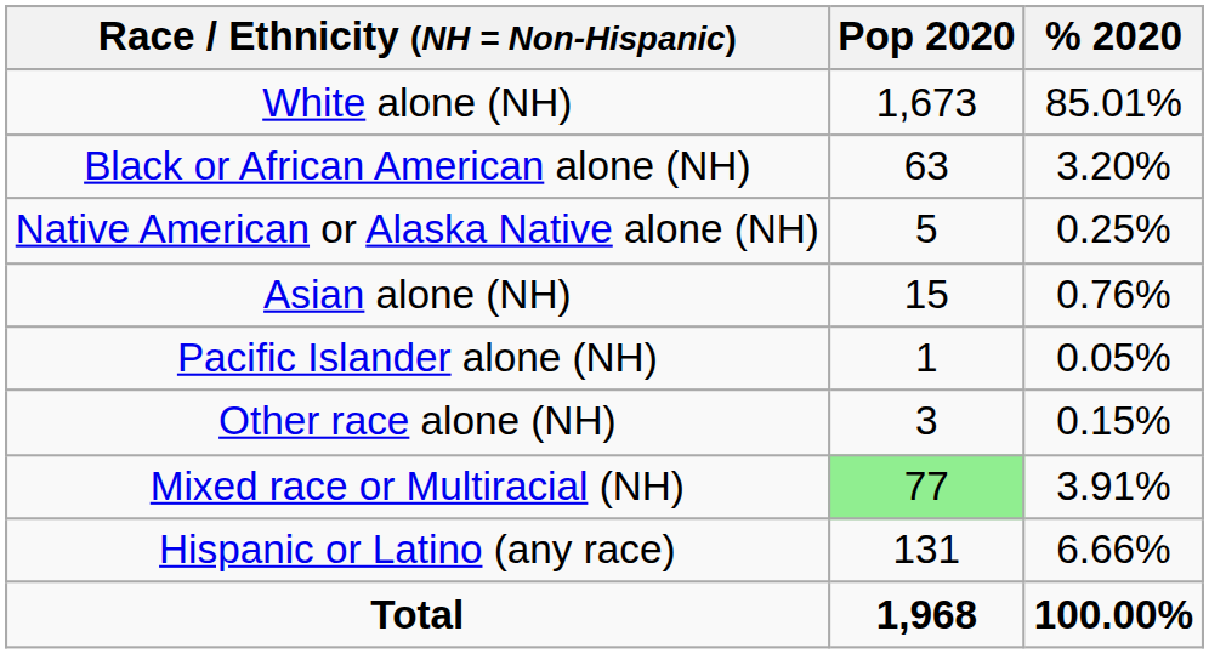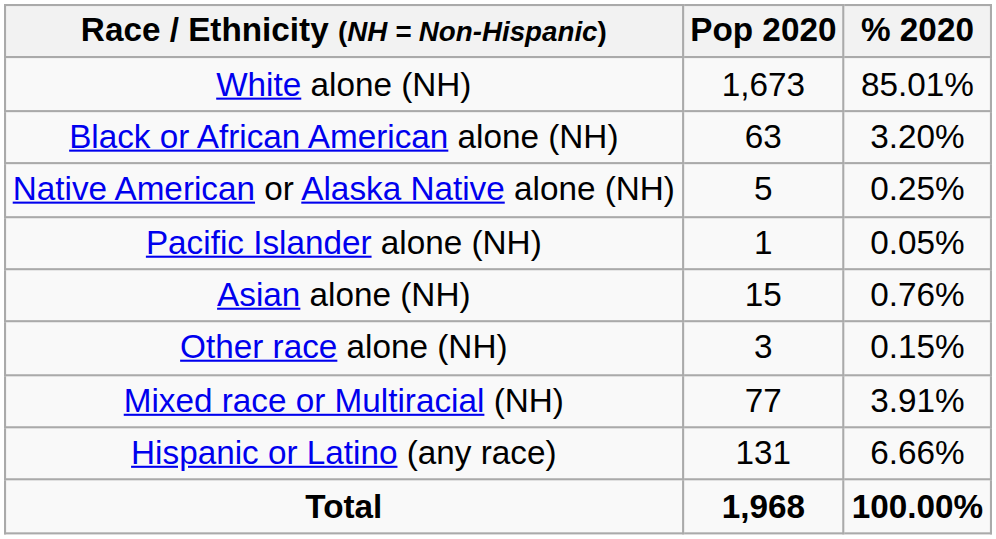 <table class="wikitable" style="text-align:center;">
 <tr>
 <th>Race / Ethnicity <small>(<em>NH = Non-Hispanic</em>)</small></th>
 <th>Pop 2020</th>
 <th>% 2020</th>
 </tr>
 <tr>
 <td><a href='#'>White</a> alone (NH)</td>
 <td>1,673</td>
 <td>85.01%</td>
 </tr>
 <tr>
 <td><a href='#'>Black or African American</a> alone (NH)</td>
 <td>63</td>
 <td>3.20%</td>
 </tr>
 <tr>
 <td><a href='#'>Native American</a> or <a href='#'>Alaska Native</a> alone (NH)</td>
 <td>5</td>
 <td>0.25%</td>
 </tr>
 <tr>
+<td><a href='#'>Pacific Islander</a> alone (NH)</td>
+<td>1</td>
+<td>0.05%</td>
+</tr>
+<tr>
 <td><a href='#'>Asian</a> alone (NH)</td>
 <td>15</td>
 <td>0.76%</td>
-</tr>
-<tr>
-<td><a href='#'>Pacific Islander</a> alone (NH)</td>
-<td>1</td>
-<td>0.05%</td>
 </tr>
 <tr>
 <td><a href='#'>Other race</a> alone (NH)</td>
 <td>3</td>
 <td>0.15%</td>
 </tr>
 <tr>
 <td><a href='#'>Mixed race or Multiracial</a> (NH)</td>
-<td style="background: lightgreen;">77</td>
+<td>77</td>
 <td>3.91%</td>
 </tr>
 <tr>
 <td><a href='#'>Hispanic or Latino</a> (any race)</td>
 <td>131</td>
 <td>6.66%</td>
 </tr>
 <tr>
 <td><strong>Total</strong></td>
 <td><strong>1,968</strong></td>
 <td><strong>100.00%</strong></td>
 </tr>
 </table>
